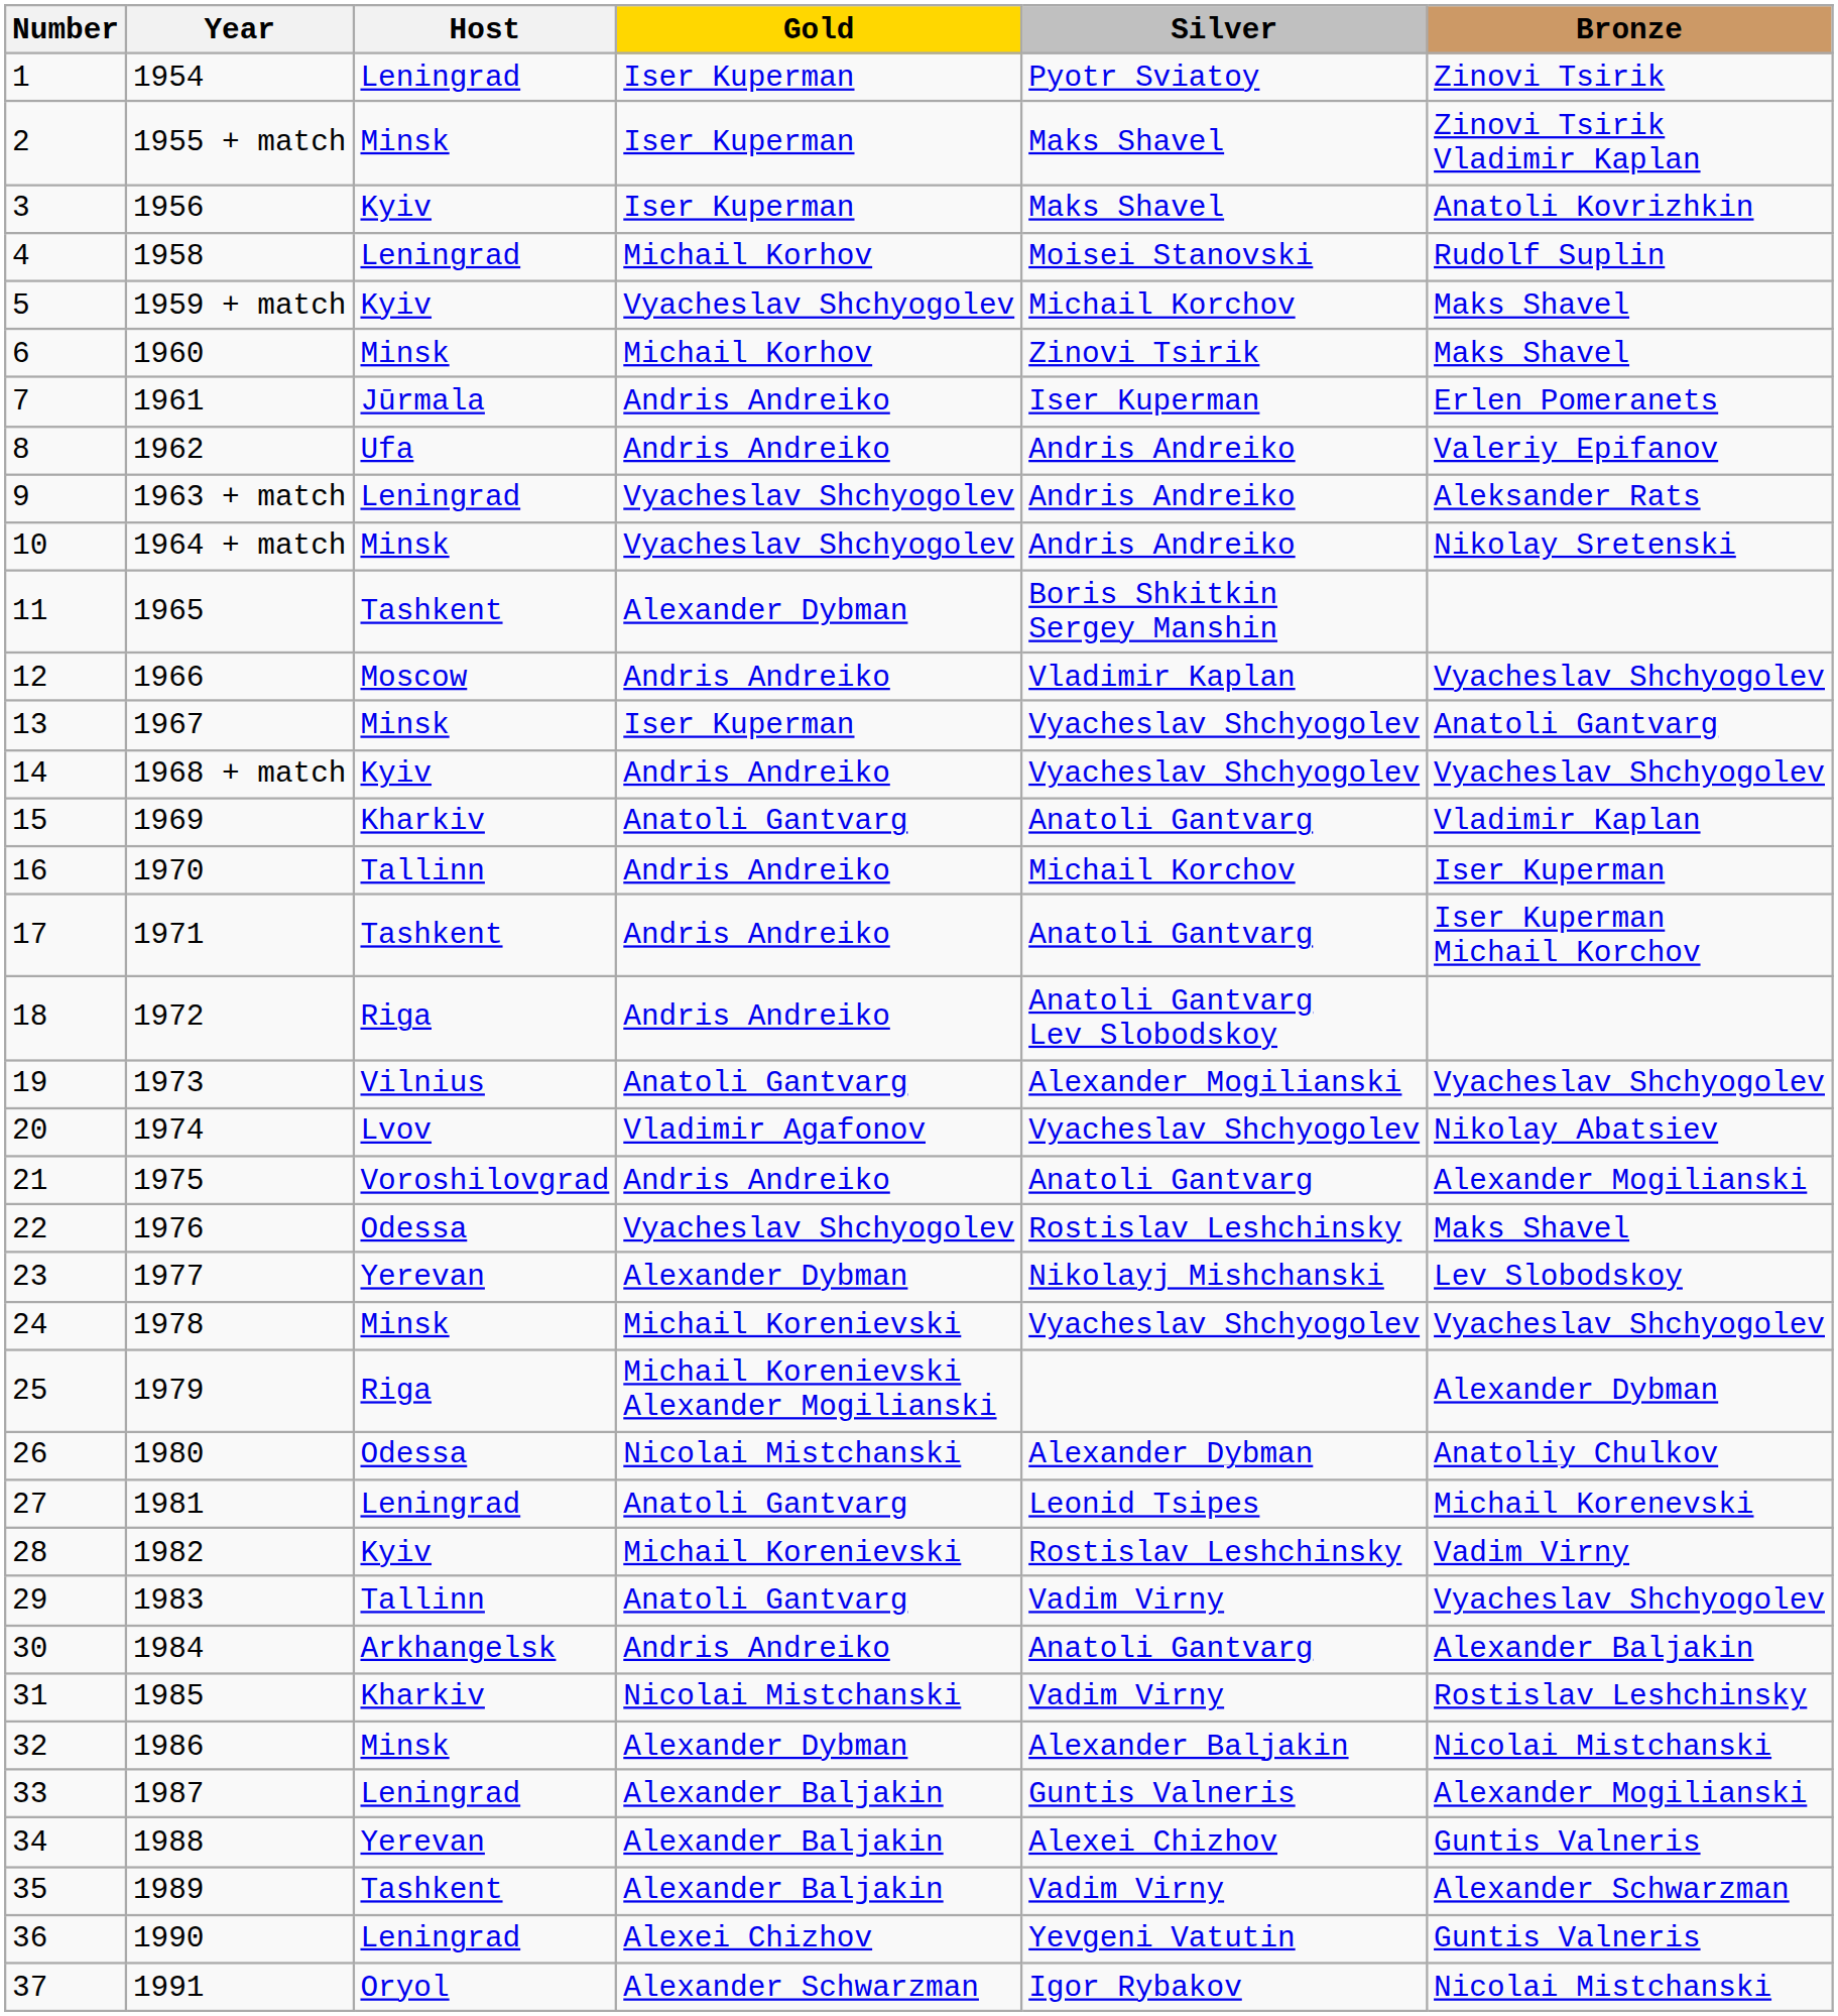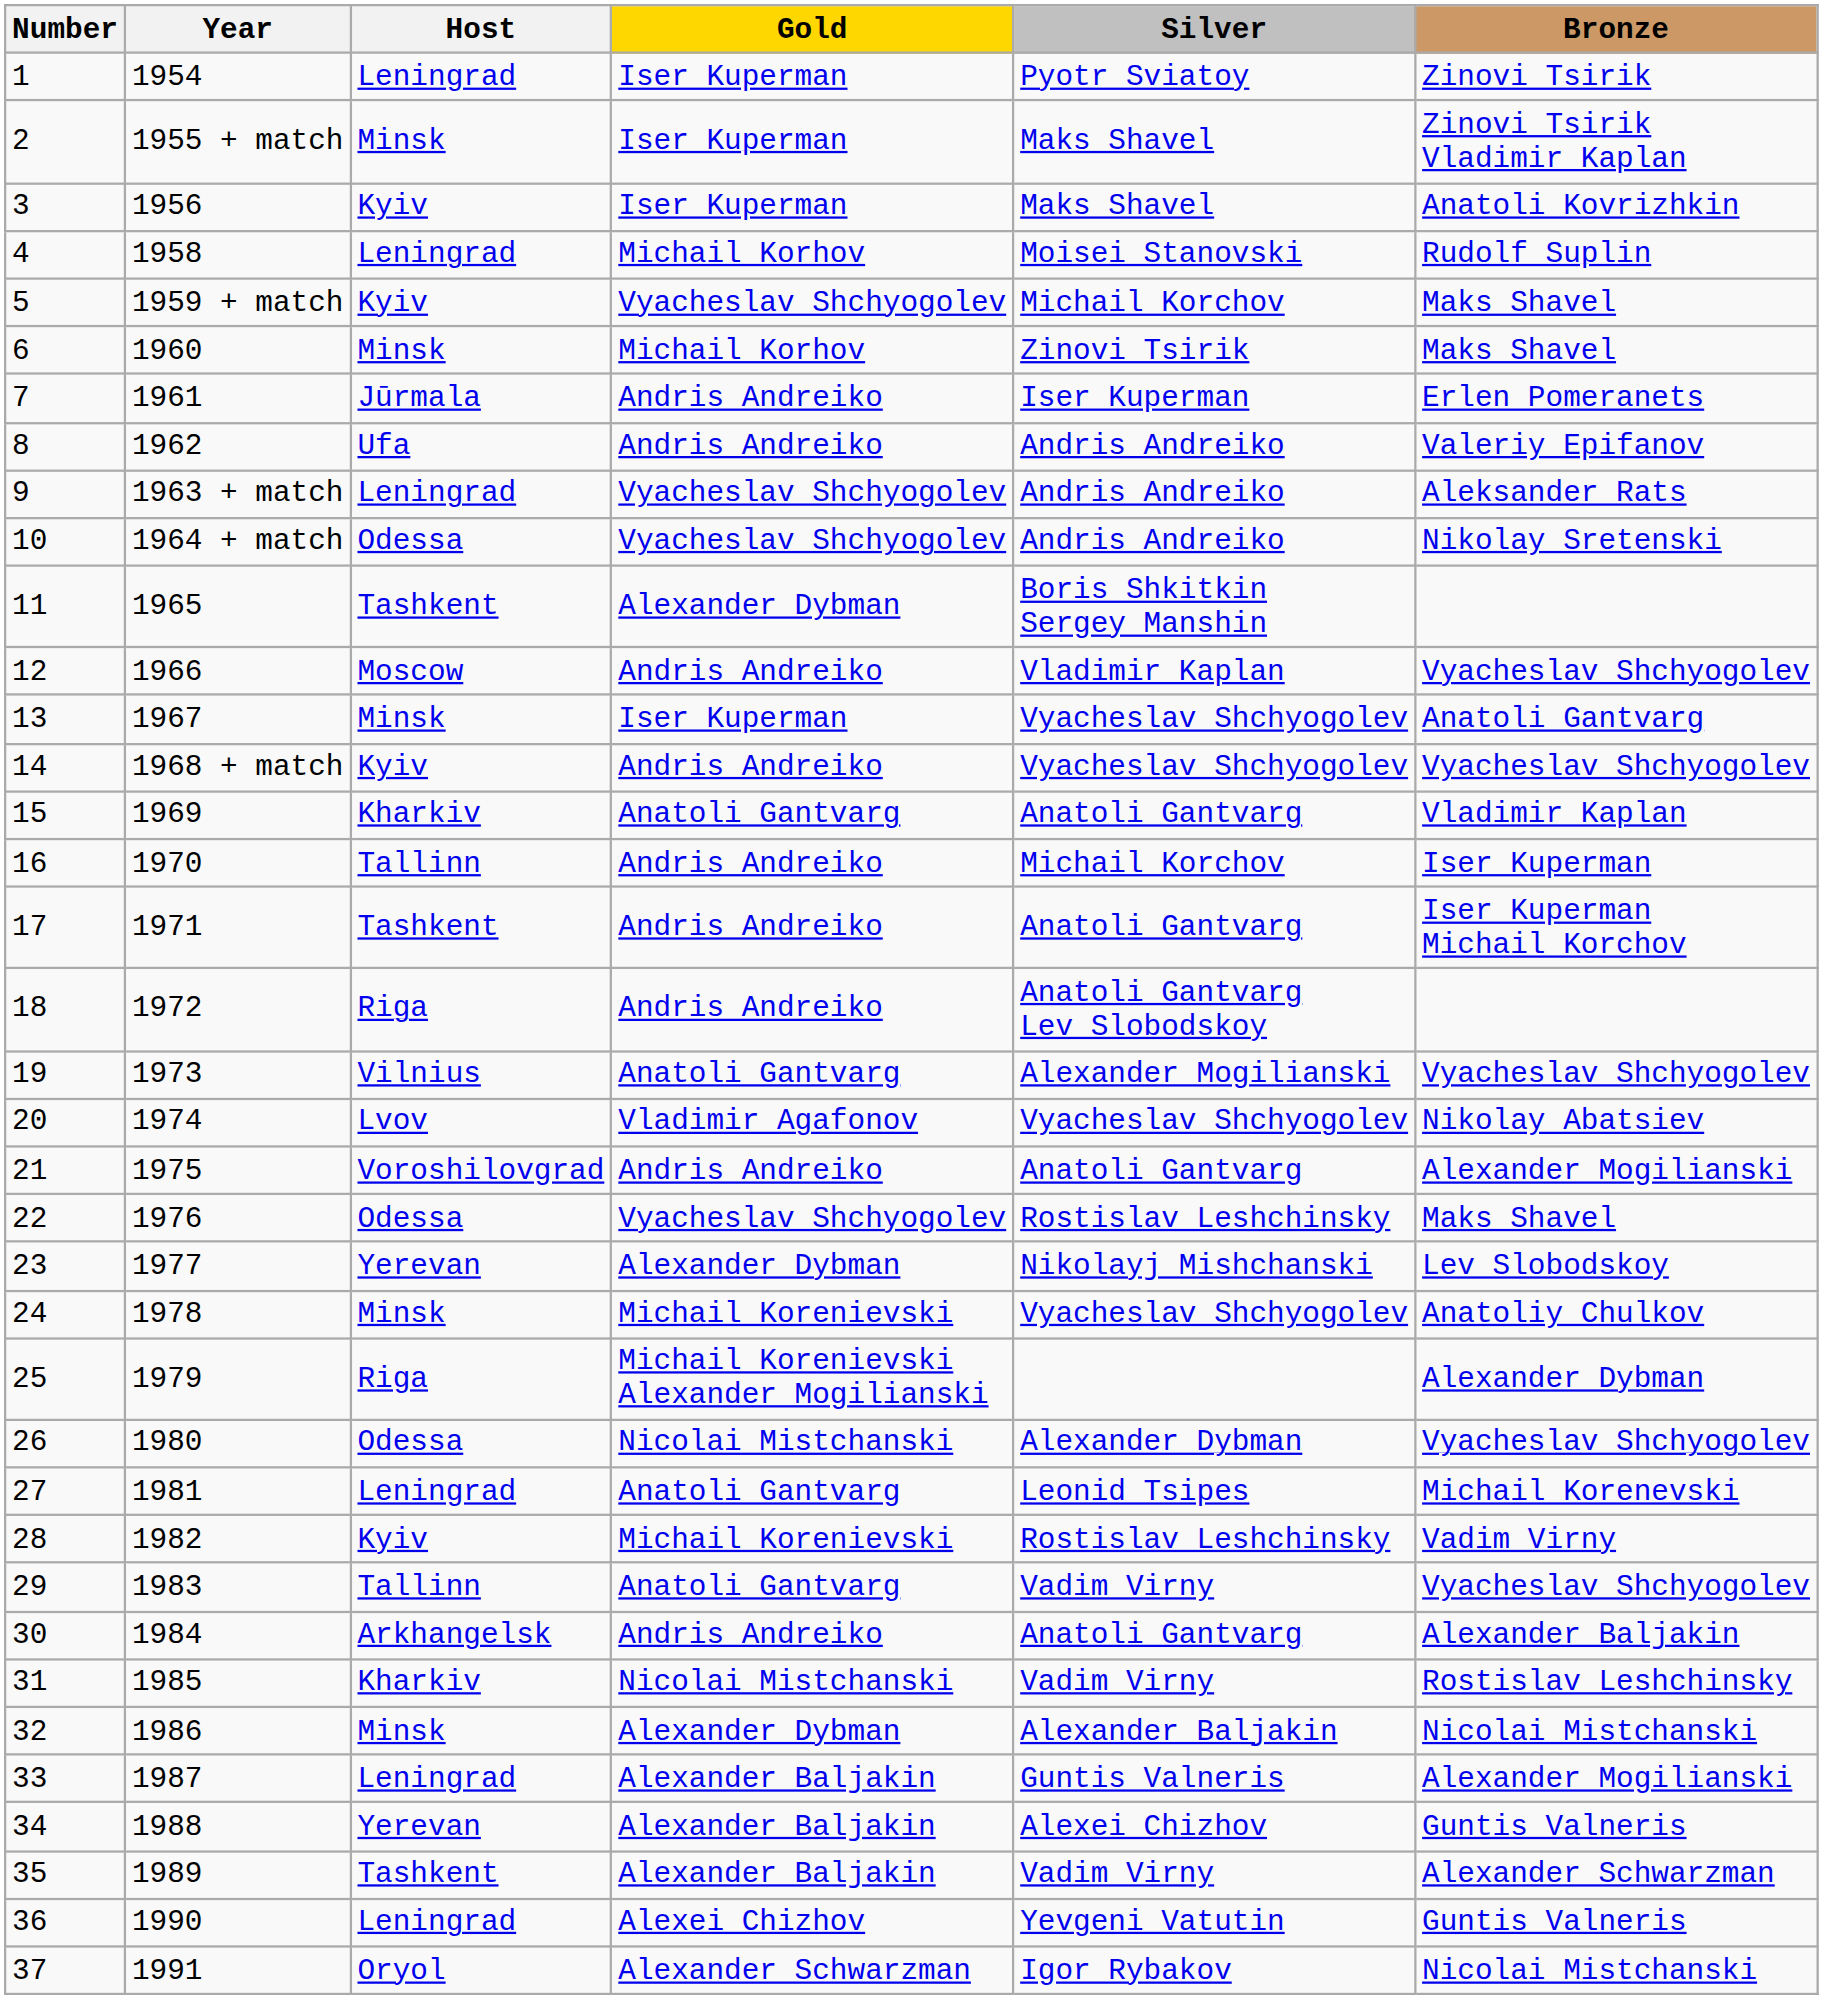 <table class="wikitable">
 <tr>
 <th>Number</th>
 <th>Year</th>
 <th>Host</th>
 <th style="background-color:gold;">Gold</th>
 <th style="background-color:silver;">Silver</th>
 <th style="background-color:#cc9966;">Bronze</th>
 </tr>
 <tr>
 <td>1</td>
 <td>1954</td>
 <td><a href='#'>Leningrad</a></td>
 <td><a href='#'>Iser Kuperman</a></td>
 <td><a href='#'>Pyotr Sviatoy</a></td>
 <td><a href='#'>Zinovi Tsirik</a></td>
 </tr>
 <tr>
 <td>2</td>
 <td>1955 + match</td>
 <td><a href='#'>Minsk</a></td>
 <td><a href='#'>Iser Kuperman</a></td>
 <td><a href='#'>Maks Shavel</a></td>
 <td><a href='#'>Zinovi Tsirik</a><br><a href='#'>Vladimir Kaplan</a></td>
 </tr>
 <tr>
 <td>3</td>
 <td>1956</td>
 <td><a href='#'>Kyiv</a></td>
 <td><a href='#'>Iser Kuperman</a></td>
 <td><a href='#'>Maks Shavel</a></td>
 <td><a href='#'>Anatoli Kovrizhkin</a></td>
 </tr>
 <tr>
 <td>4</td>
 <td>1958</td>
 <td><a href='#'>Leningrad</a></td>
 <td><a href='#'>Michail Korhov</a></td>
 <td><a href='#'>Moisei Stanovski</a></td>
 <td><a href='#'>Rudolf Suplin</a></td>
 </tr>
 <tr>
 <td>5</td>
 <td>1959 + match</td>
 <td><a href='#'>Kyiv</a></td>
 <td><a href='#'>Vyacheslav Shchyogolev</a></td>
 <td><a href='#'>Michail Korchov</a></td>
 <td><a href='#'>Maks Shavel</a></td>
 </tr>
 <tr>
 <td>6</td>
 <td>1960</td>
 <td><a href='#'>Minsk</a></td>
 <td><a href='#'>Michail Korhov</a></td>
 <td><a href='#'>Zinovi Tsirik</a></td>
 <td><a href='#'>Maks Shavel</a></td>
 </tr>
 <tr>
 <td>7</td>
 <td>1961</td>
 <td><a href='#'>Jūrmala</a></td>
 <td><a href='#'>Andris Andreiko</a></td>
 <td><a href='#'>Iser Kuperman</a></td>
 <td><a href='#'>Erlen Pomeranets</a></td>
 </tr>
 <tr>
 <td>8</td>
 <td>1962</td>
 <td><a href='#'>Ufa</a></td>
 <td><a href='#'>Andris Andreiko</a></td>
 <td><a href='#'>Andris Andreiko</a></td>
 <td><a href='#'>Valeriy Epifanov</a></td>
 </tr>
 <tr>
 <td>9</td>
 <td>1963 + match</td>
 <td><a href='#'>Leningrad</a></td>
 <td><a href='#'>Vyacheslav Shchyogolev</a></td>
 <td><a href='#'>Andris Andreiko</a></td>
 <td><a href='#'>Aleksander Rats</a></td>
 </tr>
 <tr>
 <td>10</td>
 <td>1964 + match</td>
-<td><a href='#'>Minsk</a></td>
+<td><a href='#'>Odessa</a></td>
 <td><a href='#'>Vyacheslav Shchyogolev</a></td>
 <td><a href='#'>Andris Andreiko</a></td>
 <td><a href='#'>Nikolay Sretenski</a></td>
 </tr>
 <tr>
 <td>11</td>
 <td>1965</td>
 <td><a href='#'>Tashkent</a></td>
 <td><a href='#'>Alexander Dybman</a></td>
 <td><a href='#'>Boris Shkitkin</a><br> <a href='#'>Sergey Manshin</a></td>
 <td></td>
 </tr>
 <tr>
 <td>12</td>
 <td>1966</td>
 <td><a href='#'>Moscow</a></td>
 <td><a href='#'>Andris Andreiko</a></td>
 <td><a href='#'>Vladimir Kaplan</a></td>
 <td><a href='#'>Vyacheslav Shchyogolev</a></td>
 </tr>
 <tr>
 <td>13</td>
 <td>1967</td>
 <td><a href='#'>Minsk</a></td>
 <td><a href='#'>Iser Kuperman</a></td>
 <td><a href='#'>Vyacheslav Shchyogolev</a></td>
 <td><a href='#'>Anatoli Gantvarg</a></td>
 </tr>
 <tr>
 <td>14</td>
 <td>1968 + match</td>
 <td><a href='#'>Kyiv</a></td>
 <td><a href='#'>Andris Andreiko</a></td>
 <td><a href='#'>Vyacheslav Shchyogolev</a></td>
 <td><a href='#'>Vyacheslav Shchyogolev</a></td>
 </tr>
 <tr>
 <td>15</td>
 <td>1969</td>
 <td><a href='#'>Kharkiv</a></td>
 <td><a href='#'>Anatoli Gantvarg</a></td>
 <td><a href='#'>Anatoli Gantvarg</a></td>
 <td><a href='#'>Vladimir Kaplan</a></td>
 </tr>
 <tr>
 <td>16</td>
 <td>1970</td>
 <td><a href='#'>Tallinn</a></td>
 <td><a href='#'>Andris Andreiko</a></td>
 <td><a href='#'>Michail Korchov</a></td>
 <td><a href='#'>Iser Kuperman</a></td>
 </tr>
 <tr>
 <td>17</td>
 <td>1971</td>
 <td><a href='#'>Tashkent</a></td>
 <td><a href='#'>Andris Andreiko</a></td>
 <td><a href='#'>Anatoli Gantvarg</a></td>
 <td><a href='#'>Iser Kuperman</a><br><a href='#'>Michail Korchov</a></td>
 </tr>
 <tr>
 <td>18</td>
 <td>1972</td>
 <td><a href='#'>Riga</a></td>
 <td><a href='#'>Andris Andreiko</a></td>
 <td><a href='#'>Anatoli Gantvarg</a> <br> <a href='#'>Lev Slobodskoy</a></td>
 <td></td>
 </tr>
 <tr>
 <td>19</td>
 <td>1973</td>
 <td><a href='#'>Vilnius</a></td>
 <td><a href='#'>Anatoli Gantvarg</a></td>
 <td><a href='#'>Alexander Mogilianski</a></td>
 <td><a href='#'>Vyacheslav Shchyogolev</a></td>
 </tr>
 <tr>
 <td>20</td>
 <td>1974</td>
 <td><a href='#'>Lvov</a></td>
 <td><a href='#'>Vladimir Agafonov</a></td>
 <td><a href='#'>Vyacheslav Shchyogolev</a></td>
 <td><a href='#'>Nikolay Abatsiev</a></td>
 </tr>
 <tr>
 <td>21</td>
 <td>1975</td>
 <td><a href='#'>Voroshilovgrad</a></td>
 <td><a href='#'>Andris Andreiko</a></td>
 <td><a href='#'>Anatoli Gantvarg</a></td>
 <td><a href='#'>Alexander Mogilianski</a></td>
 </tr>
 <tr>
 <td>22</td>
 <td>1976</td>
 <td><a href='#'>Odessa</a></td>
 <td><a href='#'>Vyacheslav Shchyogolev</a></td>
 <td><a href='#'>Rostislav Leshchinsky</a></td>
 <td><a href='#'>Maks Shavel</a></td>
 </tr>
 <tr>
 <td>23</td>
 <td>1977</td>
 <td><a href='#'>Yerevan</a></td>
 <td><a href='#'>Alexander Dybman</a></td>
 <td><a href='#'>Nikolayj Mishchanski</a></td>
 <td><a href='#'>Lev Slobodskoy</a></td>
 </tr>
 <tr>
 <td>24</td>
 <td>1978</td>
 <td><a href='#'>Minsk</a></td>
 <td><a href='#'>Michail Korenievski</a></td>
 <td><a href='#'>Vyacheslav Shchyogolev</a></td>
-<td><a href='#'>Vyacheslav Shchyogolev</a></td>
+<td><a href='#'>Anatoliy Chulkov</a></td>
 </tr>
 <tr>
 <td>25</td>
 <td>1979</td>
 <td><a href='#'>Riga</a></td>
 <td><a href='#'>Michail Korenievski</a><br><a href='#'>Alexander Mogilianski</a></td>
 <td></td>
 <td><a href='#'>Alexander Dybman</a></td>
 </tr>
 <tr>
 <td>26</td>
 <td>1980</td>
 <td><a href='#'>Odessa</a></td>
 <td><a href='#'>Nicolai Mistchanski</a></td>
 <td><a href='#'>Alexander Dybman</a></td>
-<td><a href='#'>Anatoliy Chulkov</a></td>
+<td><a href='#'>Vyacheslav Shchyogolev</a></td>
 </tr>
 <tr>
 <td>27</td>
 <td>1981</td>
 <td><a href='#'>Leningrad</a></td>
 <td><a href='#'>Anatoli Gantvarg</a></td>
 <td><a href='#'>Leonid Tsipes</a></td>
 <td><a href='#'>Michail Korenevski</a></td>
 </tr>
 <tr>
 <td>28</td>
 <td>1982</td>
 <td><a href='#'>Kyiv</a></td>
 <td><a href='#'>Michail Korenievski</a></td>
 <td><a href='#'>Rostislav Leshchinsky</a></td>
 <td><a href='#'>Vadim Virny</a></td>
 </tr>
 <tr>
 <td>29</td>
 <td>1983</td>
 <td><a href='#'>Tallinn</a></td>
 <td><a href='#'>Anatoli Gantvarg</a></td>
 <td><a href='#'>Vadim Virny</a></td>
 <td><a href='#'>Vyacheslav Shchyogolev</a></td>
 </tr>
 <tr>
 <td>30</td>
 <td>1984</td>
 <td><a href='#'>Arkhangelsk</a></td>
 <td><a href='#'>Andris Andreiko</a></td>
 <td><a href='#'>Anatoli Gantvarg</a></td>
 <td><a href='#'>Alexander Baljakin</a></td>
 </tr>
 <tr>
 <td>31</td>
 <td>1985</td>
 <td><a href='#'>Kharkiv</a></td>
 <td><a href='#'>Nicolai Mistchanski</a></td>
 <td><a href='#'>Vadim Virny</a></td>
 <td><a href='#'>Rostislav Leshchinsky</a></td>
 </tr>
 <tr>
 <td>32</td>
 <td>1986</td>
 <td><a href='#'>Minsk</a></td>
 <td><a href='#'>Alexander Dybman</a></td>
 <td><a href='#'>Alexander Baljakin</a></td>
 <td><a href='#'>Nicolai Mistchanski</a></td>
 </tr>
 <tr>
 <td>33</td>
 <td>1987</td>
 <td><a href='#'>Leningrad</a></td>
 <td><a href='#'>Alexander Baljakin</a></td>
 <td><a href='#'>Guntis Valneris</a></td>
 <td><a href='#'>Alexander Mogilianski</a></td>
 </tr>
 <tr>
 <td>34</td>
 <td>1988</td>
 <td><a href='#'>Yerevan</a></td>
 <td><a href='#'>Alexander Baljakin</a></td>
 <td><a href='#'>Alexei Chizhov</a></td>
 <td><a href='#'>Guntis Valneris</a></td>
 </tr>
 <tr>
 <td>35</td>
 <td>1989</td>
 <td><a href='#'>Tashkent</a></td>
 <td><a href='#'>Alexander Baljakin</a></td>
 <td><a href='#'>Vadim Virny</a></td>
 <td><a href='#'>Alexander Schwarzman</a></td>
 </tr>
 <tr>
 <td>36</td>
 <td>1990</td>
 <td><a href='#'>Leningrad</a></td>
 <td><a href='#'>Alexei Chizhov</a></td>
 <td><a href='#'>Yevgeni Vatutin</a></td>
 <td><a href='#'>Guntis Valneris</a></td>
 </tr>
 <tr>
 <td>37</td>
 <td>1991</td>
 <td><a href='#'>Oryol</a></td>
 <td><a href='#'>Alexander Schwarzman</a></td>
 <td><a href='#'>Igor Rybakov</a></td>
 <td><a href='#'>Nicolai Mistchanski</a></td>
 </tr>
 </table>
